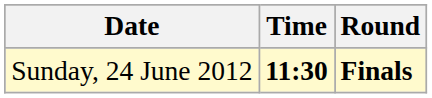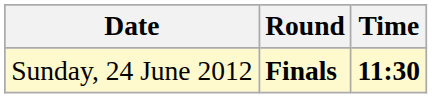 <table class="wikitable">
 <tr>
 <th>Date</th>
+<th>Round</th>
 <th>Time</th>
-<th>Round</th>
 </tr>
 <tr>
 <td style=background:lemonchiffon>Sunday, 24 June 2012</td>
+<td style=background:lemonchiffon><strong>Finals</strong></td>
 <td style=background:lemonchiffon><strong>11:30</strong></td>
-<td style=background:lemonchiffon><strong>Finals</strong></td>
 </tr>
 </table>
